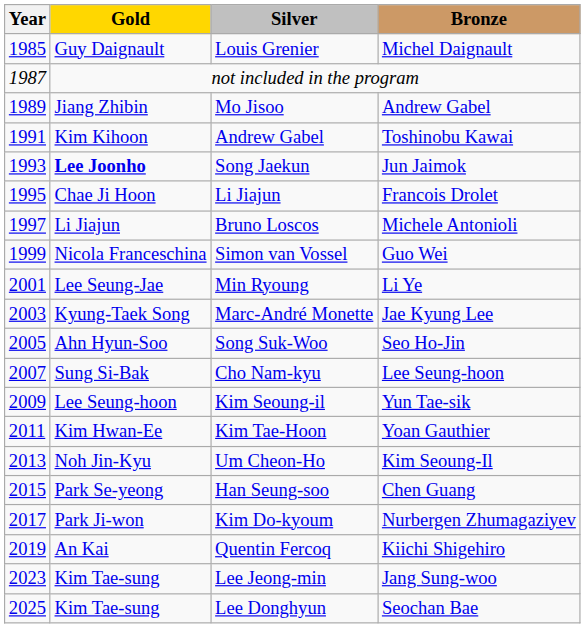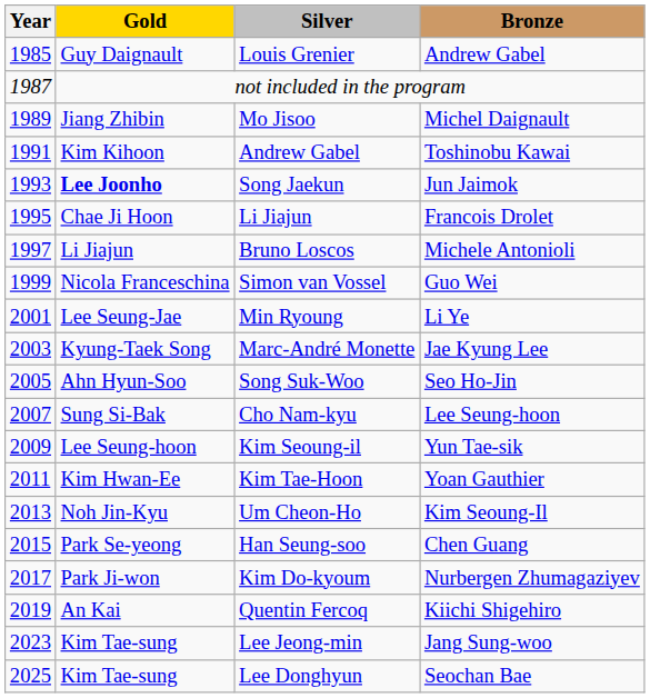 <table class="wikitable">
 <tr>
 <th>Year</th>
 <td align=center bgcolor=gold><strong>Gold</strong></td>
 <td align=center bgcolor=silver><strong>Silver</strong></td>
 <td align=center bgcolor=cc9966><strong>Bronze</strong></td>
 </tr>
 <tr>
 <td><a href='#'>1985</a></td>
 <td> <a href='#'>Guy Daignault</a></td>
 <td> <a href='#'>Louis Grenier</a></td>
-<td> <a href='#'>Michel Daignault</a></td>
+<td> <a href='#'>Andrew Gabel</a></td>
 </tr>
 <tr>
 <td><em>1987</em></td>
 <td colspan=3 align=center><em>not included in the program</em></td>
 </tr>
 <tr>
 <td><a href='#'>1989</a></td>
 <td> <a href='#'>Jiang Zhibin</a></td>
 <td> <a href='#'>Mo Jisoo</a></td>
-<td> <a href='#'>Andrew Gabel</a></td>
+<td> <a href='#'>Michel Daignault</a></td>
 </tr>
 <tr>
 <td><a href='#'>1991</a></td>
 <td> <a href='#'>Kim Kihoon</a></td>
 <td> <a href='#'>Andrew Gabel</a></td>
 <td> <a href='#'>Toshinobu Kawai</a></td>
 </tr>
 <tr>
 <td><a href='#'>1993</a></td>
 <td><strong> <a href='#'>Lee Joonho</a></strong></td>
 <td> <a href='#'>Song Jaekun</a></td>
 <td> <a href='#'>Jun Jaimok</a></td>
 </tr>
 <tr>
 <td><a href='#'>1995</a></td>
 <td> <a href='#'>Chae Ji Hoon</a></td>
 <td> <a href='#'>Li Jiajun</a></td>
 <td> <a href='#'>Francois Drolet</a></td>
 </tr>
 <tr>
 <td><a href='#'>1997</a></td>
 <td> <a href='#'>Li Jiajun</a></td>
 <td> <a href='#'>Bruno Loscos</a></td>
 <td> <a href='#'>Michele Antonioli</a></td>
 </tr>
 <tr>
 <td><a href='#'>1999</a></td>
 <td> <a href='#'>Nicola Franceschina</a></td>
 <td> <a href='#'>Simon van Vossel</a></td>
 <td> <a href='#'>Guo Wei</a></td>
 </tr>
 <tr>
 <td><a href='#'>2001</a></td>
 <td> <a href='#'>Lee Seung-Jae</a></td>
 <td> <a href='#'>Min Ryoung</a></td>
 <td> <a href='#'>Li Ye</a></td>
 </tr>
 <tr>
 <td><a href='#'>2003</a></td>
 <td> <a href='#'>Kyung-Taek Song</a></td>
 <td> <a href='#'>Marc-André Monette</a></td>
 <td> <a href='#'>Jae Kyung Lee</a></td>
 </tr>
 <tr>
 <td><a href='#'>2005</a></td>
 <td> <a href='#'>Ahn Hyun-Soo</a></td>
 <td> <a href='#'>Song Suk-Woo</a></td>
 <td> <a href='#'>Seo Ho-Jin</a></td>
 </tr>
 <tr>
 <td><a href='#'>2007</a></td>
 <td> <a href='#'>Sung Si-Bak</a></td>
 <td> <a href='#'>Cho Nam-kyu</a></td>
 <td> <a href='#'>Lee Seung-hoon</a></td>
 </tr>
 <tr>
 <td><a href='#'>2009</a></td>
 <td> <a href='#'>Lee Seung-hoon</a></td>
 <td> <a href='#'>Kim Seoung-il</a></td>
 <td> <a href='#'>Yun Tae-sik</a></td>
 </tr>
 <tr>
 <td><a href='#'>2011</a></td>
 <td> <a href='#'>Kim Hwan-Ee</a></td>
 <td> <a href='#'>Kim Tae-Hoon</a></td>
 <td> <a href='#'>Yoan Gauthier</a></td>
 </tr>
 <tr>
 <td><a href='#'>2013</a></td>
 <td> <a href='#'>Noh Jin-Kyu</a></td>
 <td> <a href='#'>Um Cheon-Ho</a></td>
 <td> <a href='#'>Kim Seoung-Il</a></td>
 </tr>
 <tr>
 <td><a href='#'>2015</a></td>
 <td> <a href='#'>Park Se-yeong</a></td>
 <td> <a href='#'>Han Seung-soo</a></td>
 <td> <a href='#'>Chen Guang</a></td>
 </tr>
 <tr>
 <td><a href='#'>2017</a></td>
 <td> <a href='#'>Park Ji-won</a></td>
 <td> <a href='#'>Kim Do-kyoum</a></td>
 <td> <a href='#'>Nurbergen Zhumagaziyev</a></td>
 </tr>
 <tr>
 <td><a href='#'>2019</a></td>
 <td> <a href='#'>An Kai</a></td>
 <td> <a href='#'>Quentin Fercoq</a></td>
 <td> <a href='#'>Kiichi Shigehiro</a></td>
 </tr>
 <tr>
 <td><a href='#'>2023</a></td>
 <td> <a href='#'>Kim Tae-sung</a></td>
 <td> <a href='#'>Lee Jeong-min</a></td>
 <td> <a href='#'>Jang Sung-woo</a></td>
 </tr>
 <tr>
 <td><a href='#'>2025</a></td>
 <td> <a href='#'>Kim Tae-sung</a></td>
 <td> <a href='#'>Lee Donghyun</a></td>
 <td> <a href='#'>Seochan Bae</a></td>
 </tr>
 </table>
